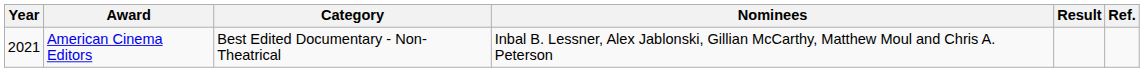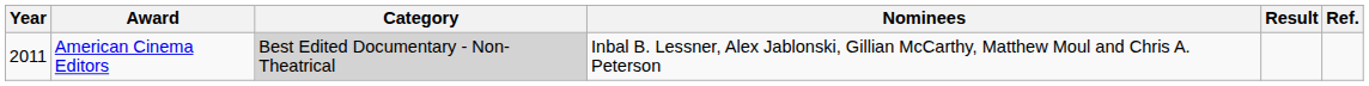 <table class="wikitable sortable">
 <tr>
 <th class="unsortable">Year</th>
 <th>Award</th>
 <th>Category</th>
 <th>Nominees</th>
 <th>Result</th>
 <th class="unsortable"><abbr>Ref.</abbr></th>
 </tr>
 <tr>
-<td>2021</td>
+<td>2011</td>
 <td><a href='#'>American Cinema Editors</a></td>
-<td>Best Edited Documentary - Non-Theatrical</td>
+<td style="background: lightgrey;">Best Edited Documentary - Non-Theatrical</td>
 <td>Inbal B. Lessner, Alex Jablonski, Gillian McCarthy, Matthew Moul and Chris A. Peterson</td>
 <td></td>
 <td></td>
 </tr>
 </table>
